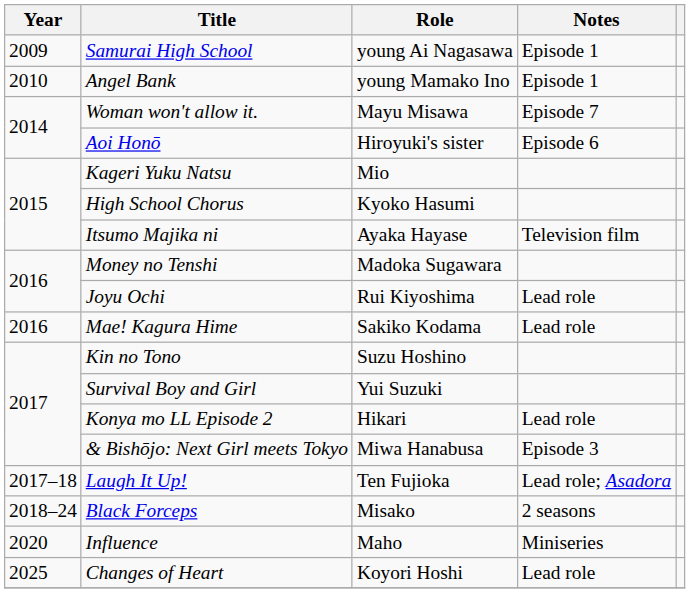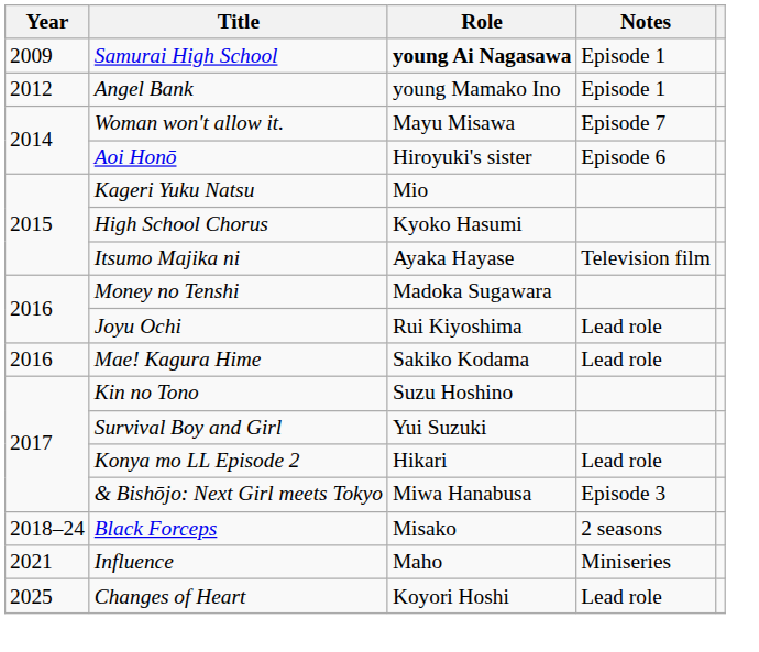 <table class="wikitable plainrowheaders sortable">
 <tr>
 <th>Year</th>
 <th>Title</th>
 <th>Role</th>
 <th class="unsortable">Notes</th>
 <th class="unsortable"></th>
 </tr>
 <tr>
 <td>2009</td>
 <td><em><a href='#'>Samurai High School</a></em></td>
-<td>young Ai Nagasawa</td>
+<td><strong>young Ai Nagasawa</strong></td>
 <td>Episode 1</td>
 <td></td>
 </tr>
 <tr>
-<td>2010</td>
+<td>2012</td>
 <td><em>Angel Bank</em></td>
 <td>young Mamako Ino</td>
 <td>Episode 1</td>
 <td></td>
 </tr>
 <tr>
 <td rowspan="2">2014</td>
 <td><em>Woman won't allow it.</em></td>
 <td>Mayu Misawa</td>
 <td>Episode 7</td>
 <td></td>
 </tr>
 <tr>
 <td><em><a href='#'>Aoi Honō</a></em></td>
 <td>Hiroyuki's sister</td>
 <td>Episode 6</td>
 <td></td>
 </tr>
 <tr>
 <td rowspan="3">2015</td>
 <td><em>Kageri Yuku Natsu</em></td>
 <td>Mio</td>
 <td></td>
 <td></td>
 </tr>
 <tr>
 <td><em>High School Chorus</em></td>
 <td>Kyoko Hasumi</td>
 <td></td>
 <td></td>
 </tr>
 <tr>
 <td><em>Itsumo Majika ni</em></td>
 <td>Ayaka Hayase</td>
 <td>Television film</td>
 <td></td>
 </tr>
 <tr>
 <td rowspan="2">2016</td>
 <td><em>Money no Tenshi</em></td>
 <td>Madoka Sugawara</td>
 <td></td>
 <td></td>
 </tr>
 <tr>
 <td><em>Joyu Ochi</em></td>
 <td>Rui Kiyoshima</td>
 <td>Lead role</td>
 <td></td>
 </tr>
 <tr>
 <td>2016</td>
 <td><em>Mae! Kagura Hime</em></td>
 <td>Sakiko Kodama</td>
 <td>Lead role</td>
 <td></td>
 </tr>
 <tr>
 <td rowspan="4">2017</td>
 <td><em>Kin no Tono</em></td>
 <td>Suzu Hoshino</td>
 <td></td>
 <td></td>
 </tr>
 <tr>
 <td><em>Survival Boy and Girl</em></td>
 <td>Yui Suzuki</td>
 <td></td>
 <td></td>
 </tr>
 <tr>
 <td><em>Konya mo LL Episode 2</em></td>
 <td>Hikari</td>
 <td>Lead role</td>
 <td></td>
 </tr>
 <tr>
 <td><em>& Bishōjo: Next Girl meets Tokyo</em></td>
 <td>Miwa Hanabusa</td>
 <td>Episode 3</td>
 <td></td>
 </tr>
 <tr>
-<td>2017–18</td>
-<td><em><a href='#'>Laugh It Up!</a></em></td>
-<td>Ten Fujioka</td>
-<td>Lead role; <em><a href='#'>Asadora</a></em></td>
-<td></td>
-</tr>
-<tr>
 <td>2018–24</td>
 <td><em><a href='#'>Black Forceps</a></em></td>
 <td>Misako</td>
 <td>2 seasons</td>
 <td></td>
 </tr>
 <tr>
-<td>2020</td>
+<td>2021</td>
 <td><em>Influence</em></td>
 <td>Maho</td>
 <td>Miniseries</td>
 <td></td>
 </tr>
 <tr>
 <td>2025</td>
 <td><em>Changes of Heart</em></td>
 <td>Koyori Hoshi</td>
 <td>Lead role</td>
 <td></td>
 </tr>
 <tr>
 </tr>
 </table>
